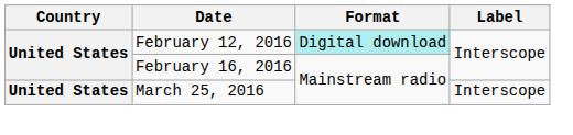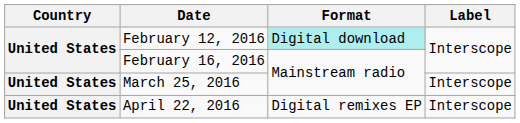 <table class="wikitable unsortable plainrowheaders">
 <tr>
 <th scope="col">Country</th>
 <th scope="col">Date</th>
 <th scope="col">Format</th>
 <th scope="col">Label</th>
 </tr>
 <tr>
 <th scope="row" rowspan="2">United States</th>
 <td>February 12, 2016</td>
 <td style="background: paleturquoise;">Digital download</td>
 <td rowspan="2">Interscope</td>
 </tr>
 <tr>
 <td>February 16, 2016</td>
 <td rowspan="2">Mainstream radio</td>
 </tr>
 <tr>
 <th scope="row">United States</th>
 <td>March 25, 2016</td>
 <td>Interscope</td>
 </tr>
+<tr>
+<th scope="row">United States</th>
+<td>April 22, 2016</td>
+<td>Digital remixes EP</td>
+<td>Interscope</td>
+</tr>
 </table>
